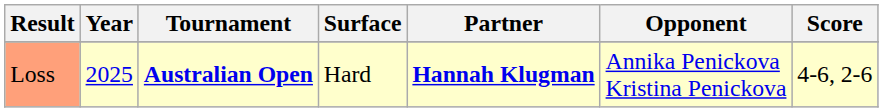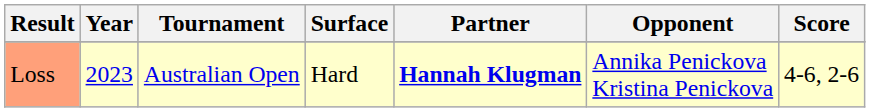 <table class="sortable wikitable">
 <tr>
 <th>Result</th>
 <th>Year</th>
 <th>Tournament</th>
 <th>Surface</th>
 <th>Partner</th>
 <th>Opponent</th>
 <th class="unsortable">Score</th>
 </tr>
 <tr>
 </tr>
 <tr style="background:#FFFFCC;">
 <td style="background:#ffa07a;">Loss</td>
-<td><a href='#'>2025</a></td>
-<td><strong><a href='#'>Australian Open</a></strong></td>
+<td><a href='#'>2023</a></td>
+<td><a href='#'>Australian Open</a></td>
 <td>Hard</td>
 <td><strong> <a href='#'>Hannah Klugman</a></strong></td>
 <td> <a href='#'>Annika Penickova</a> <br> <a href='#'>Kristina Penickova</a></td>
 <td>4-6, 2-6</td>
 </tr>
 </table>
